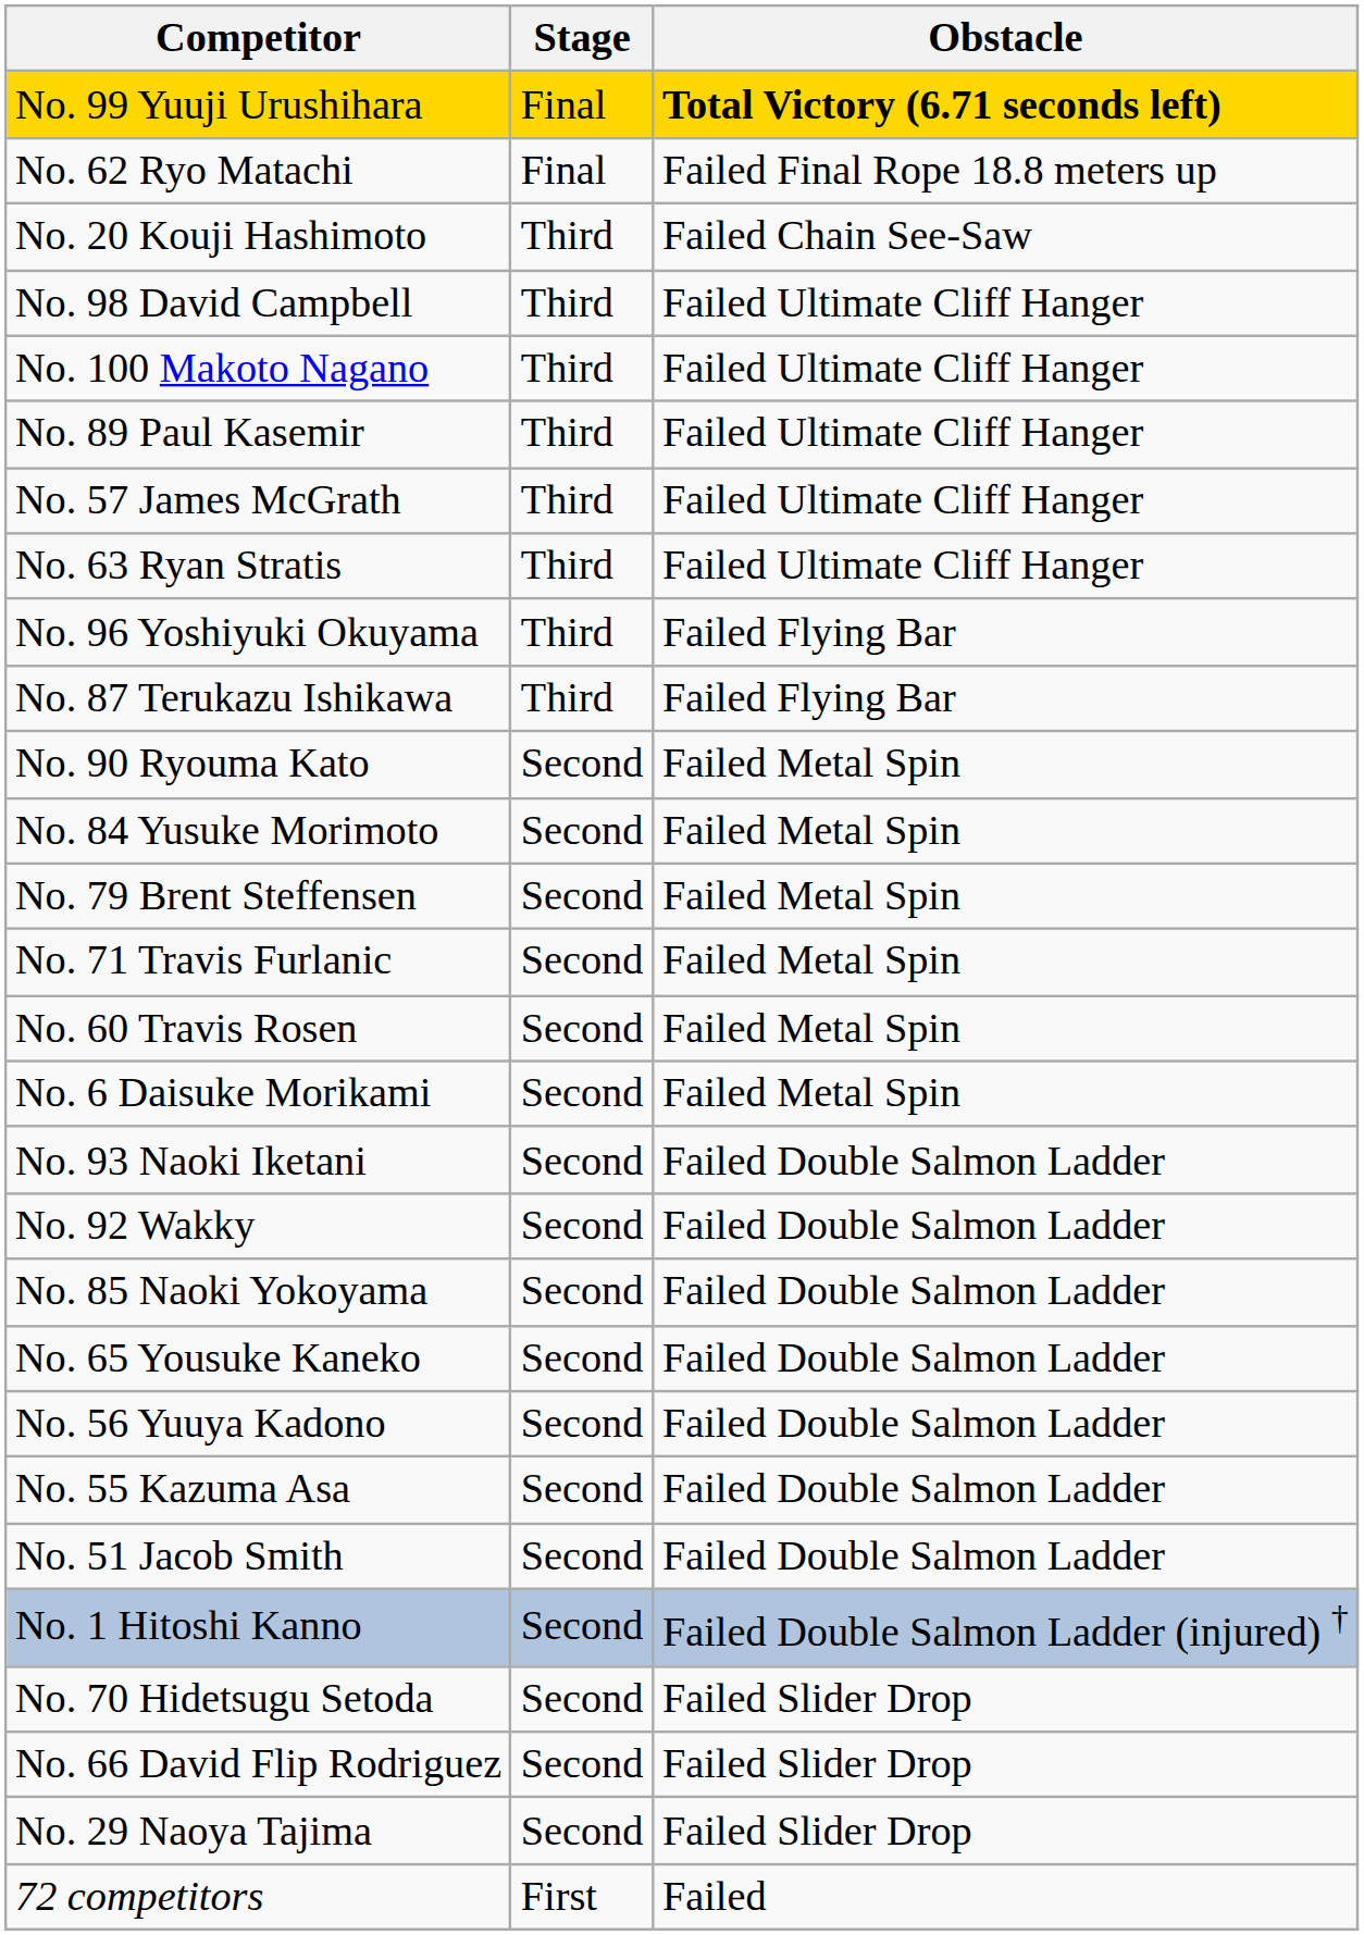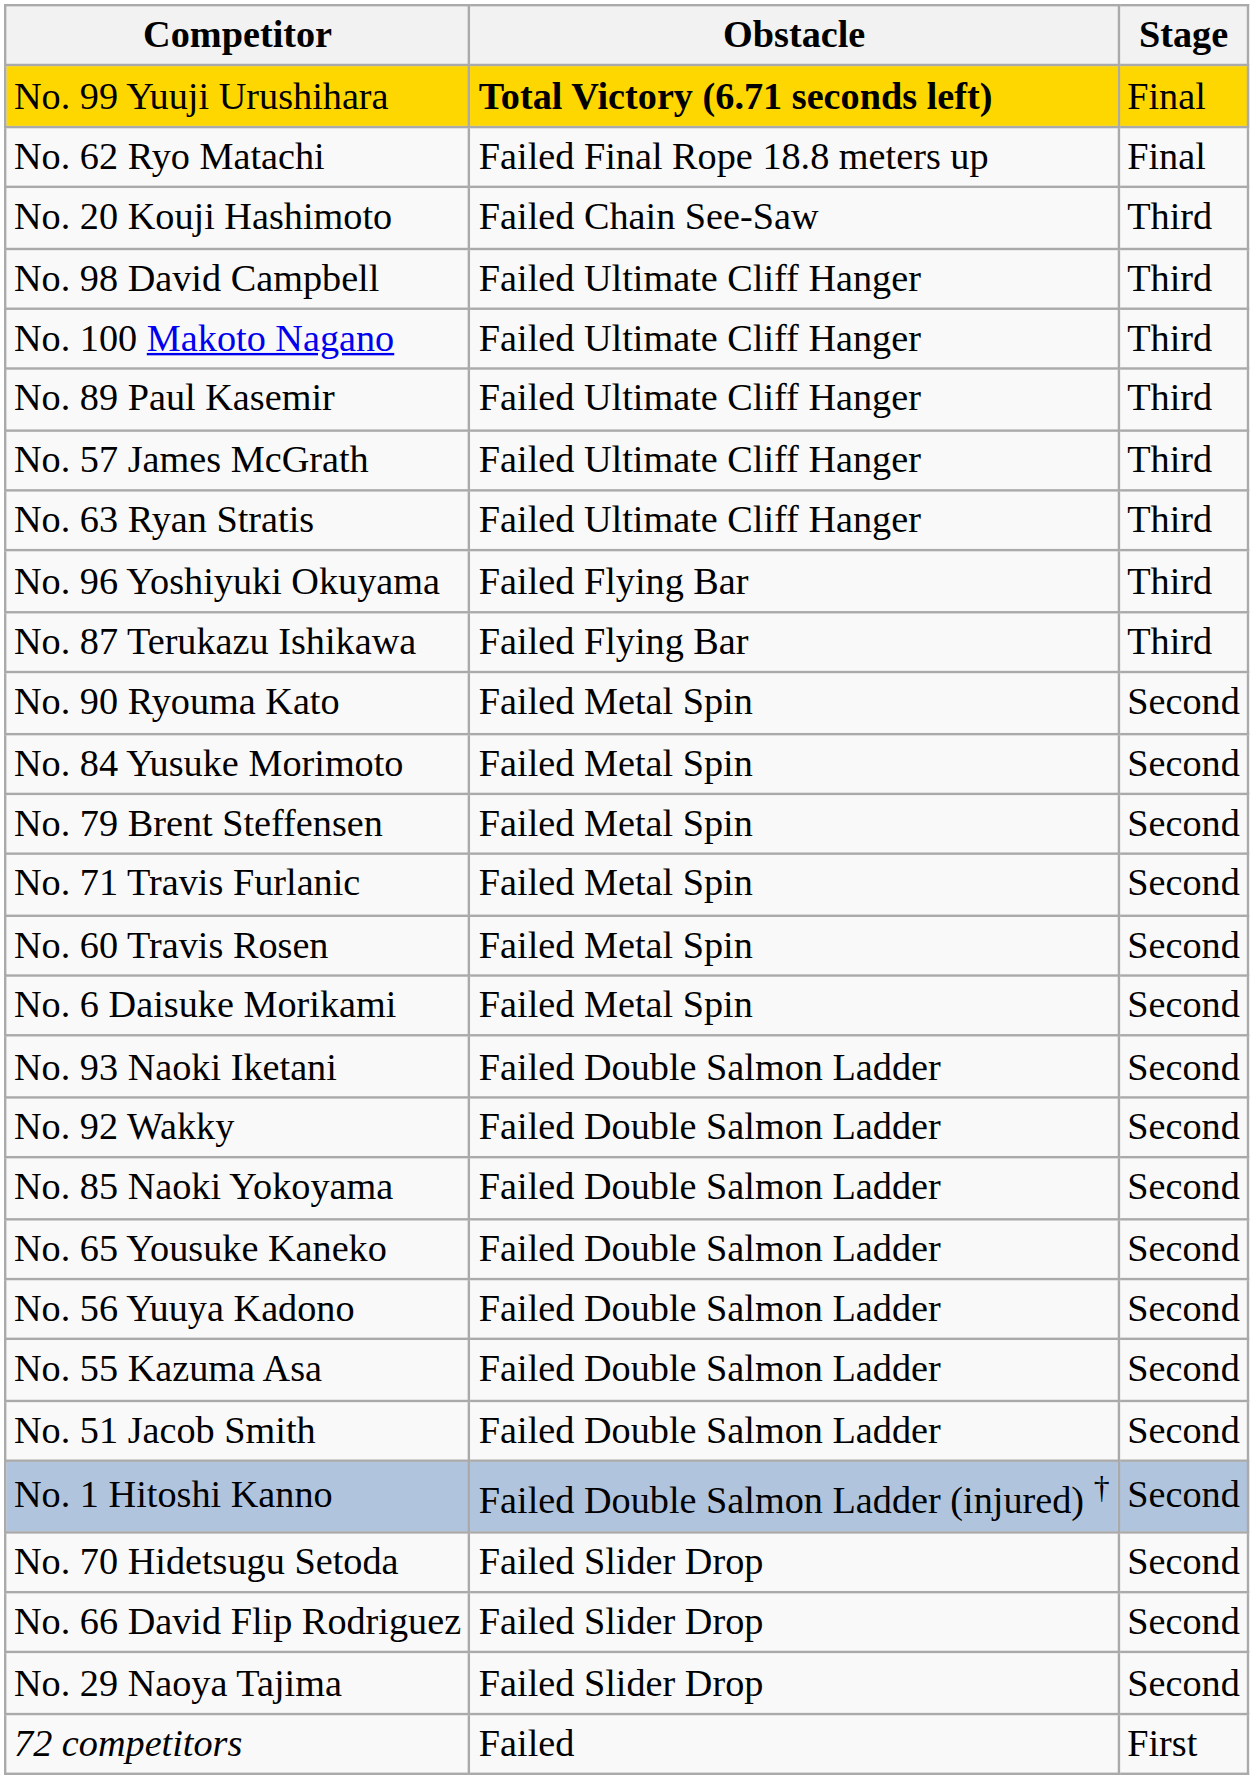 <table class="wikitable">
 <tr>
 <th>Competitor</th>
+<th>Obstacle</th>
 <th>Stage</th>
-<th>Obstacle</th>
 </tr>
 <tr bgcolor="gold">
 <td>No. 99 Yuuji Urushihara</td>
+<td><strong>Total Victory (6.71 seconds left)</strong></td>
 <td>Final</td>
-<td><strong>Total Victory (6.71 seconds left)</strong></td>
 </tr>
 <tr>
 <td>No. 62 Ryo Matachi</td>
+<td>Failed Final Rope 18.8 meters up</td>
 <td>Final</td>
-<td>Failed Final Rope 18.8 meters up</td>
 </tr>
 <tr>
 <td>No. 20 Kouji Hashimoto</td>
+<td>Failed Chain See-Saw</td>
 <td>Third</td>
-<td>Failed Chain See-Saw</td>
 </tr>
 <tr>
 <td>No. 98 David Campbell</td>
+<td>Failed Ultimate Cliff Hanger</td>
 <td>Third</td>
-<td>Failed Ultimate Cliff Hanger</td>
 </tr>
 <tr>
 <td>No. 100 <a href='#'>Makoto Nagano</a></td>
+<td>Failed Ultimate Cliff Hanger</td>
 <td>Third</td>
-<td>Failed Ultimate Cliff Hanger</td>
 </tr>
 <tr>
 <td>No. 89 Paul Kasemir</td>
+<td>Failed Ultimate Cliff Hanger</td>
 <td>Third</td>
-<td>Failed Ultimate Cliff Hanger</td>
 </tr>
 <tr>
 <td>No. 57 James McGrath</td>
+<td>Failed Ultimate Cliff Hanger</td>
 <td>Third</td>
-<td>Failed Ultimate Cliff Hanger</td>
 </tr>
 <tr>
 <td>No. 63 Ryan Stratis</td>
+<td>Failed Ultimate Cliff Hanger</td>
 <td>Third</td>
-<td>Failed Ultimate Cliff Hanger</td>
 </tr>
 <tr>
 <td>No. 96 Yoshiyuki Okuyama</td>
+<td>Failed Flying Bar</td>
 <td>Third</td>
-<td>Failed Flying Bar</td>
 </tr>
 <tr>
 <td>No. 87 Terukazu Ishikawa</td>
+<td>Failed Flying Bar</td>
 <td>Third</td>
-<td>Failed Flying Bar</td>
 </tr>
 <tr>
 <td>No. 90 Ryouma Kato</td>
+<td>Failed Metal Spin</td>
 <td>Second</td>
-<td>Failed Metal Spin</td>
 </tr>
 <tr>
 <td>No. 84 Yusuke Morimoto</td>
+<td>Failed Metal Spin</td>
 <td>Second</td>
-<td>Failed Metal Spin</td>
 </tr>
 <tr>
 <td>No. 79 Brent Steffensen</td>
+<td>Failed Metal Spin</td>
 <td>Second</td>
-<td>Failed Metal Spin</td>
 </tr>
 <tr>
 <td>No. 71 Travis Furlanic</td>
+<td>Failed Metal Spin</td>
 <td>Second</td>
-<td>Failed Metal Spin</td>
 </tr>
 <tr>
 <td>No. 60 Travis Rosen</td>
+<td>Failed Metal Spin</td>
 <td>Second</td>
-<td>Failed Metal Spin</td>
 </tr>
 <tr>
 <td>No. 6 Daisuke Morikami</td>
+<td>Failed Metal Spin</td>
 <td>Second</td>
-<td>Failed Metal Spin</td>
 </tr>
 <tr>
 <td>No. 93 Naoki Iketani</td>
+<td>Failed Double Salmon Ladder</td>
 <td>Second</td>
-<td>Failed Double Salmon Ladder</td>
 </tr>
 <tr>
 <td>No. 92 Wakky</td>
+<td>Failed Double Salmon Ladder</td>
 <td>Second</td>
-<td>Failed Double Salmon Ladder</td>
 </tr>
 <tr>
 <td>No. 85 Naoki Yokoyama</td>
+<td>Failed Double Salmon Ladder</td>
 <td>Second</td>
-<td>Failed Double Salmon Ladder</td>
 </tr>
 <tr>
 <td>No. 65 Yousuke Kaneko</td>
+<td>Failed Double Salmon Ladder</td>
 <td>Second</td>
-<td>Failed Double Salmon Ladder</td>
 </tr>
 <tr>
 <td>No. 56 Yuuya Kadono</td>
+<td>Failed Double Salmon Ladder</td>
 <td>Second</td>
-<td>Failed Double Salmon Ladder</td>
 </tr>
 <tr>
 <td>No. 55 Kazuma Asa</td>
+<td>Failed Double Salmon Ladder</td>
 <td>Second</td>
-<td>Failed Double Salmon Ladder</td>
 </tr>
 <tr>
 <td>No. 51 Jacob Smith</td>
+<td>Failed Double Salmon Ladder</td>
 <td>Second</td>
-<td>Failed Double Salmon Ladder</td>
 </tr>
 <tr bgcolor="lightsteelblue">
 <td>No. 1 Hitoshi Kanno</td>
+<td>Failed Double Salmon Ladder (injured) <sup>†</sup></td>
 <td>Second</td>
-<td>Failed Double Salmon Ladder (injured) <sup>†</sup></td>
 </tr>
 <tr>
 <td>No. 70 Hidetsugu Setoda</td>
+<td>Failed Slider Drop</td>
 <td>Second</td>
-<td>Failed Slider Drop</td>
 </tr>
 <tr>
 <td>No. 66 David Flip Rodriguez</td>
+<td>Failed Slider Drop</td>
 <td>Second</td>
-<td>Failed Slider Drop</td>
 </tr>
 <tr>
 <td>No. 29 Naoya Tajima</td>
+<td>Failed Slider Drop</td>
 <td>Second</td>
-<td>Failed Slider Drop</td>
 </tr>
 <tr>
 <td><em>72 competitors</em></td>
+<td>Failed</td>
 <td>First</td>
-<td>Failed</td>
 </tr>
 </table>
